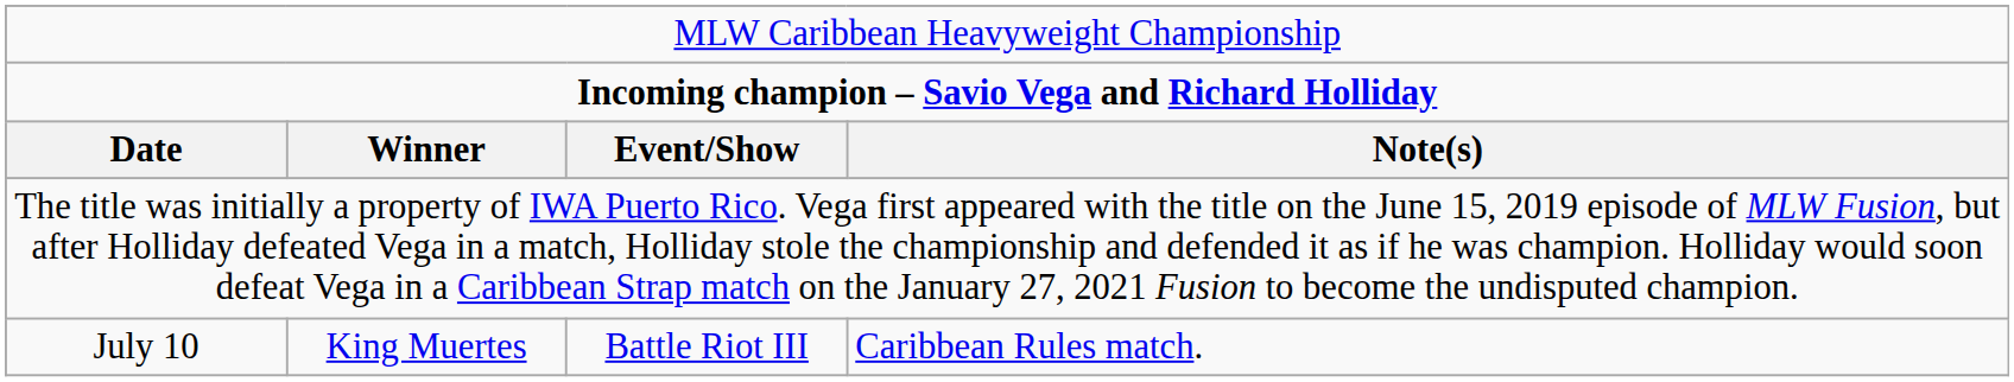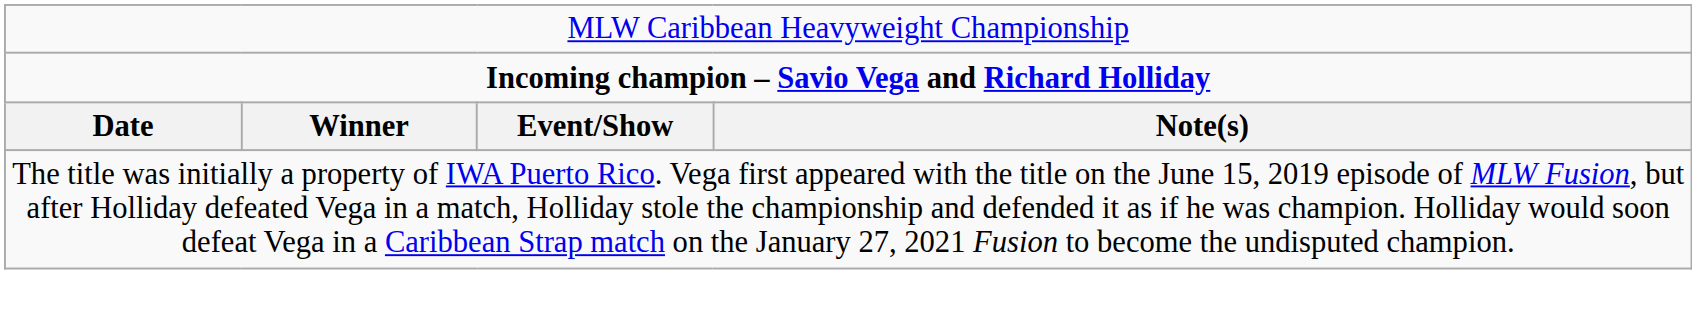 <table class="wikitable" style="text-align:center; width:100%;">
 <tr>
 <td colspan="4" style="text-align: center;"><a href='#'>MLW Caribbean Heavyweight Championship</a></td>
 </tr>
 <tr>
 <td colspan="4" style="text-align: center;"><strong>Incoming champion – <a href='#'>Savio Vega</a> and <a href='#'>Richard Holliday</a></strong></td>
 </tr>
 <tr>
 <th width=14%>Date</th>
 <th width=14%>Winner</th>
 <th width=14%>Event/Show</th>
 <th width=58%>Note(s)</th>
 </tr>
 <tr>
 <td colspan="4">The title was initially a property of <a href='#'>IWA Puerto Rico</a>. Vega first appeared with the title on the June 15, 2019 episode of <em><a href='#'>MLW Fusion</a></em>, but after Holliday defeated Vega in a match, Holliday stole the championship and defended it as if he was champion. Holliday would soon defeat Vega in a <a href='#'>Caribbean Strap match</a> on the January 27, 2021 <em>Fusion</em> to become the undisputed champion.</td>
 </tr>
-<tr>
-<td>July 10</td>
-<td><a href='#'>King Muertes</a></td>
-<td><a href='#'>Battle Riot III</a></td>
-<td align=left><a href='#'>Caribbean Rules match</a>.</td>
-</tr>
 </table>
